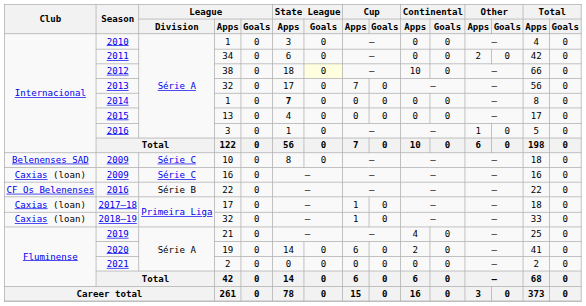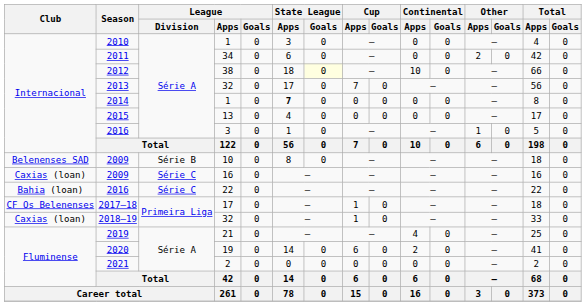 <table class="wikitable" style="text-align: center;">
 <tr>
 <th rowspan="2">Club</th>
 <th rowspan="2">Season</th>
 <th colspan="3">League</th>
 <th colspan="2">State League</th>
 <th colspan="2">Cup</th>
 <th colspan="2">Continental</th>
 <th colspan="2">Other</th>
 <th colspan="2">Total</th>
 </tr>
 <tr>
 <th>Division</th>
 <th>Apps</th>
 <th>Goals</th>
 <th>Apps</th>
 <th>Goals</th>
 <th>Apps</th>
 <th>Goals</th>
 <th>Apps</th>
 <th>Goals</th>
 <th>Apps</th>
 <th>Goals</th>
 <th>Apps</th>
 <th>Goals</th>
 </tr>
 <tr>
 <td rowspan="8"><a href='#'>Internacional</a></td>
 <td><a href='#'>2010</a></td>
 <td rowspan="7"><a href='#'>Série A</a></td>
 <td>1</td>
 <td>0</td>
 <td>3</td>
 <td>0</td>
 <td colspan="2">—</td>
 <td>0</td>
 <td>0</td>
 <td colspan="2">—</td>
 <td>4</td>
 <td>0</td>
 </tr>
 <tr>
 <td><a href='#'>2011</a></td>
 <td>34</td>
 <td>0</td>
 <td>6</td>
 <td>0</td>
 <td colspan="2">—</td>
 <td>0</td>
 <td>0</td>
 <td>2</td>
 <td>0</td>
 <td>42</td>
 <td>0</td>
 </tr>
 <tr>
 <td><a href='#'>2012</a></td>
 <td>38</td>
 <td>0</td>
 <td>18</td>
 <td style="background: lightyellow;">0</td>
 <td colspan="2">—</td>
 <td>10</td>
 <td>0</td>
 <td colspan="2">—</td>
 <td>66</td>
 <td>0</td>
 </tr>
 <tr>
 <td><a href='#'>2013</a></td>
 <td>32</td>
 <td>0</td>
 <td>17</td>
 <td>0</td>
 <td>7</td>
 <td>0</td>
 <td colspan="2">—</td>
 <td colspan="2">—</td>
 <td>56</td>
 <td>0</td>
 </tr>
 <tr>
 <td><a href='#'>2014</a></td>
 <td>1</td>
 <td>0</td>
 <td><strong>7</strong></td>
 <td>0</td>
 <td>0</td>
 <td>0</td>
 <td>0</td>
 <td>0</td>
 <td colspan="2">—</td>
 <td>8</td>
 <td>0</td>
 </tr>
 <tr>
 <td><a href='#'>2015</a></td>
 <td>13</td>
 <td>0</td>
 <td>4</td>
 <td>0</td>
 <td>0</td>
 <td>0</td>
 <td>0</td>
 <td>0</td>
 <td colspan="2">—</td>
 <td>17</td>
 <td>0</td>
 </tr>
 <tr>
 <td><a href='#'>2016</a></td>
 <td>3</td>
 <td>0</td>
 <td>1</td>
 <td>0</td>
 <td colspan="2">—</td>
 <td colspan="2">—</td>
 <td>1</td>
 <td>0</td>
 <td>5</td>
 <td>0</td>
 </tr>
 <tr>
 <th colspan="2">Total</th>
 <th>122</th>
 <th>0</th>
 <th>56</th>
 <th>0</th>
 <th>7</th>
 <th>0</th>
 <th>10</th>
 <th>0</th>
 <th>6</th>
 <th>0</th>
 <th>198</th>
 <th>0</th>
 </tr>
 <tr>
 <td><a href='#'>Belenenses SAD</a></td>
 <td><a href='#'>2009</a></td>
-<td><a href='#'>Série C</a></td>
+<td>Série B</td>
 <td>10</td>
 <td>0</td>
 <td>8</td>
 <td>0</td>
 <td colspan="2">—</td>
 <td colspan="2">—</td>
 <td colspan="2">—</td>
 <td>18</td>
 <td>0</td>
 </tr>
 <tr>
 <td><a href='#'>Caxias</a> (loan)</td>
 <td><a href='#'>2009</a></td>
 <td><a href='#'>Série C</a></td>
 <td>16</td>
 <td>0</td>
 <td colspan="2">—</td>
 <td colspan="2">—</td>
 <td colspan="2">—</td>
 <td colspan="2">—</td>
 <td>16</td>
 <td>0</td>
 </tr>
 <tr>
-<td><a href='#'>CF Os Belenenses</a></td>
+<td><a href='#'>Bahia</a> (loan)</td>
 <td><a href='#'>2016</a></td>
-<td>Série B</td>
+<td><a href='#'>Série C</a></td>
 <td>22</td>
 <td>0</td>
 <td colspan="2">—</td>
 <td colspan="2">—</td>
 <td colspan="2">—</td>
 <td colspan="2">—</td>
 <td>22</td>
 <td>0</td>
 </tr>
 <tr>
-<td><a href='#'>Caxias</a> (loan)</td>
+<td><a href='#'>CF Os Belenenses</a></td>
 <td><a href='#'>2017–18</a></td>
 <td rowspan="2"><a href='#'>Primeira Liga</a></td>
 <td>17</td>
 <td>0</td>
 <td colspan="2">—</td>
 <td>1</td>
 <td>0</td>
 <td colspan="2">—</td>
 <td colspan="2">—</td>
 <td>18</td>
 <td>0</td>
 </tr>
 <tr>
 <td><a href='#'>Caxias</a> (loan)</td>
 <td><a href='#'>2018–19</a></td>
 <td>32</td>
 <td>0</td>
 <td colspan="2">—</td>
 <td>1</td>
 <td>0</td>
 <td colspan="2">—</td>
 <td colspan="2">—</td>
 <td>33</td>
 <td>0</td>
 </tr>
 <tr>
 <td rowspan="4"><a href='#'>Fluminense</a></td>
 <td><a href='#'>2019</a></td>
 <td rowspan="3">Série A</td>
 <td>21</td>
 <td>0</td>
 <td colspan="2">—</td>
 <td colspan="2">—</td>
 <td>4</td>
 <td>0</td>
 <td colspan="2">—</td>
 <td>25</td>
 <td>0</td>
 </tr>
 <tr>
 <td><a href='#'>2020</a></td>
 <td>19</td>
 <td>0</td>
 <td>14</td>
 <td>0</td>
 <td>6</td>
 <td>0</td>
 <td>2</td>
 <td>0</td>
 <td colspan="2">—</td>
 <td>41</td>
 <td>0</td>
 </tr>
 <tr>
 <td><a href='#'>2021</a></td>
 <td>2</td>
 <td>0</td>
 <td>0</td>
 <td>0</td>
 <td>0</td>
 <td>0</td>
 <td>0</td>
 <td>0</td>
 <td colspan="2">—</td>
 <td>2</td>
 <td>0</td>
 </tr>
 <tr>
 <th colspan="2">Total</th>
 <th>42</th>
 <th>0</th>
 <th>14</th>
 <th>0</th>
 <th>6</th>
 <th>0</th>
 <th>6</th>
 <th>0</th>
 <th colspan="2">—</th>
 <th>68</th>
 <th>0</th>
 </tr>
 <tr>
 <th colspan="3"><strong>Career total</strong></th>
 <th>261</th>
 <th>0</th>
 <th>78</th>
 <th>0</th>
 <th>15</th>
 <th>0</th>
 <th>16</th>
 <th>0</th>
 <th>3</th>
 <th>0</th>
 <th>373</th>
 <th>0</th>
 </tr>
 <tr>
 </tr>
 </table>
